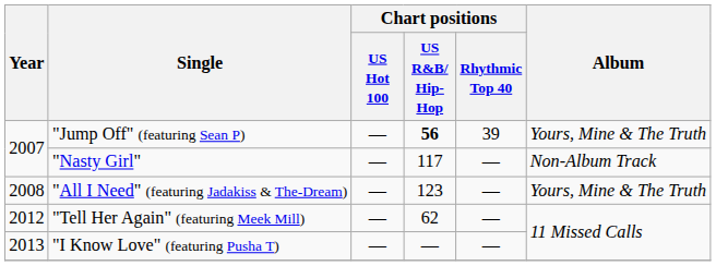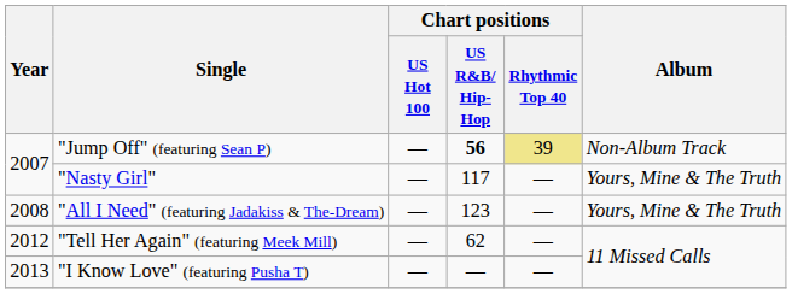 <table class="wikitable">
 <tr>
 <th align="center" rowspan="2">Year</th>
 <th align="center" rowspan="2">Single</th>
 <th align="center" colspan="3">Chart positions</th>
 <th align="center" rowspan="2">Album</th>
 </tr>
 <tr>
 <th width="40"><small><a href='#'>US Hot 100</a></small></th>
 <th width="40"><small><a href='#'>US R&B/ Hip-Hop</a></small></th>
 <th width="40"><small><a href='#'>Rhythmic Top 40</a> </small></th>
 </tr>
 <tr>
 <td align="center" rowspan="2">2007</td>
 <td>"Jump Off" <small>(featuring <a href='#'>Sean P</a>)</small></td>
 <td align="center">—</td>
 <td align="center"><strong>56</strong></td>
-<td align="center">39</td>
-<td rowspan="1"><em>Yours, Mine & The Truth</em></td>
+<td align="center" style="background: khaki;">39</td>
+<td rowspan="1"><em>Non-Album Track</em></td>
 </tr>
 <tr>
 <td>"<a href='#'>Nasty Girl</a>"</td>
 <td align="center">—</td>
 <td align="center">117</td>
 <td align="center">—</td>
-<td rowspan="1"><em>Non-Album Track</em></td>
+<td rowspan="1"><em>Yours, Mine & The Truth</em></td>
 </tr>
 <tr>
 <td align="center" rowspan="1">2008</td>
 <td>"<a href='#'>All I Need</a>" <small>(featuring <a href='#'>Jadakiss</a> & <a href='#'>The-Dream</a>)</small></td>
 <td align="center">—</td>
 <td align="center">123</td>
 <td align="center">—</td>
 <td rowspan="1"><em>Yours, Mine & The Truth</em></td>
 </tr>
 <tr>
 <td align="center" rowspan="1">2012</td>
 <td>"Tell Her Again" <small>(featuring <a href='#'>Meek Mill</a>)</small></td>
 <td align="center">—</td>
 <td align="center">62</td>
 <td align="center">—</td>
 <td rowspan="2"><em>11 Missed Calls</em></td>
 </tr>
 <tr>
 <td align="center" rowspan="1">2013</td>
 <td>"I Know Love" <small>(featuring <a href='#'>Pusha T</a>)</small></td>
 <td align="center">—</td>
 <td align="center">—</td>
 <td align="center">—</td>
 </tr>
 <tr>
 </tr>
 </table>
